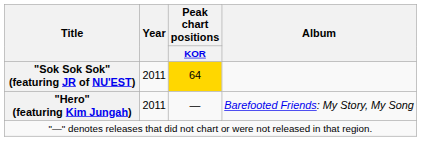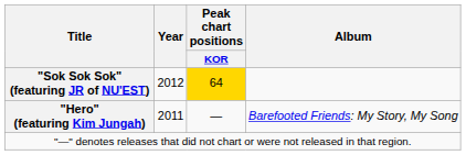 <table class="wikitable plainrowheaders" style="text-align:center;" border="1">
 <tr>
 <th scope="col" rowspan="2" style="width:12em;">Title</th>
 <th scope="col" rowspan="2">Year</th>
 <th scope="col" colspan="1">Peak chart positions</th>
 <th scope="col" rowspan="2">Album</th>
 </tr>
 <tr>
 <th scope="col" style="width:3em;font-size:90%;"><a href='#'>KOR</a><br></th>
 </tr>
 <tr>
 <th scope="row">"Sok Sok Sok" <br><span>(featuring <a href='#'>JR</a> of <a href='#'>NU'EST</a>)</span></th>
-<td>2011</td>
+<td>2012</td>
 <td style="background: gold;">64</td>
 <td></td>
 </tr>
 <tr>
 <th scope="row">"Hero" <br><span>(featuring <a href='#'>Kim Jungah</a>)</span></th>
 <td>2011</td>
 <td>—</td>
 <td><em><a href='#'>Barefooted Friends</a>: My Story, My Song</em></td>
 </tr>
 <tr>
 <td colspan="4" style="font-size:90%">"—" denotes releases that did not chart or were not released in that region.</td>
 </tr>
 </table>
